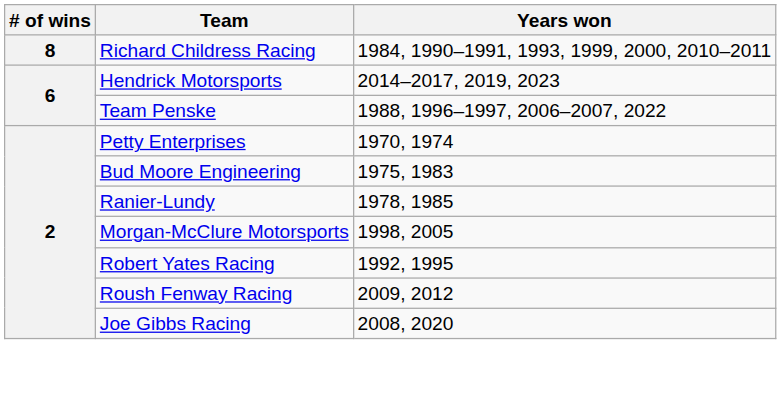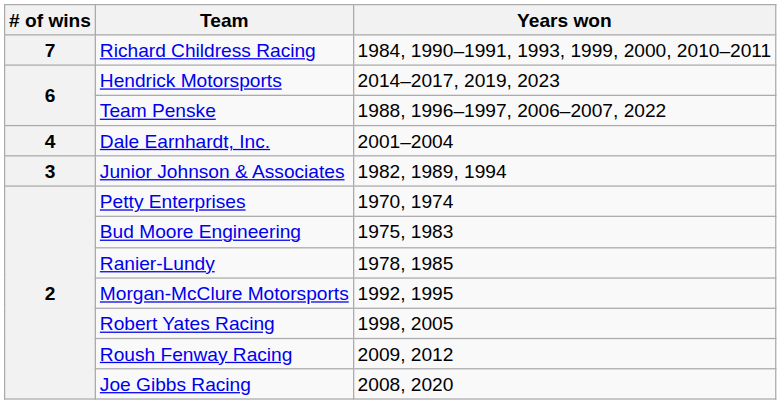 <table class="wikitable" style="font-size: 95%;">
 <tr>
 <th># of wins</th>
 <th>Team</th>
 <th>Years won</th>
 </tr>
 <tr>
-<th>8</th>
+<th>7</th>
 <td><a href='#'>Richard Childress Racing</a></td>
 <td>1984, 1990–1991, 1993, 1999, 2000, 2010–2011</td>
 </tr>
 <tr>
 <th rowspan=2>6</th>
 <td><a href='#'>Hendrick Motorsports</a></td>
 <td>2014–2017, 2019, 2023</td>
 </tr>
 <tr>
 <td><a href='#'>Team Penske</a></td>
 <td>1988, 1996–1997, 2006–2007, 2022</td>
+</tr>
+<tr>
+<th>4</th>
+<td><a href='#'>Dale Earnhardt, Inc.</a></td>
+<td>2001–2004</td>
+</tr>
+<tr>
+<th>3</th>
+<td><a href='#'>Junior Johnson & Associates</a></td>
+<td>1982, 1989, 1994</td>
 </tr>
 <tr>
 <th rowspan="7">2</th>
 <td><a href='#'>Petty Enterprises</a></td>
 <td>1970, 1974</td>
 </tr>
 <tr>
 <td><a href='#'>Bud Moore Engineering</a></td>
 <td>1975, 1983</td>
 </tr>
 <tr>
 <td><a href='#'>Ranier-Lundy</a></td>
 <td>1978, 1985</td>
 </tr>
 <tr>
 <td><a href='#'>Morgan-McClure Motorsports</a></td>
-<td>1998, 2005</td>
+<td>1992, 1995</td>
 </tr>
 <tr>
 <td><a href='#'>Robert Yates Racing</a></td>
-<td>1992, 1995</td>
+<td>1998, 2005</td>
 </tr>
 <tr>
 <td><a href='#'>Roush Fenway Racing</a></td>
 <td>2009, 2012</td>
 </tr>
 <tr>
 <td><a href='#'>Joe Gibbs Racing</a></td>
 <td>2008, 2020</td>
 </tr>
 </table>
